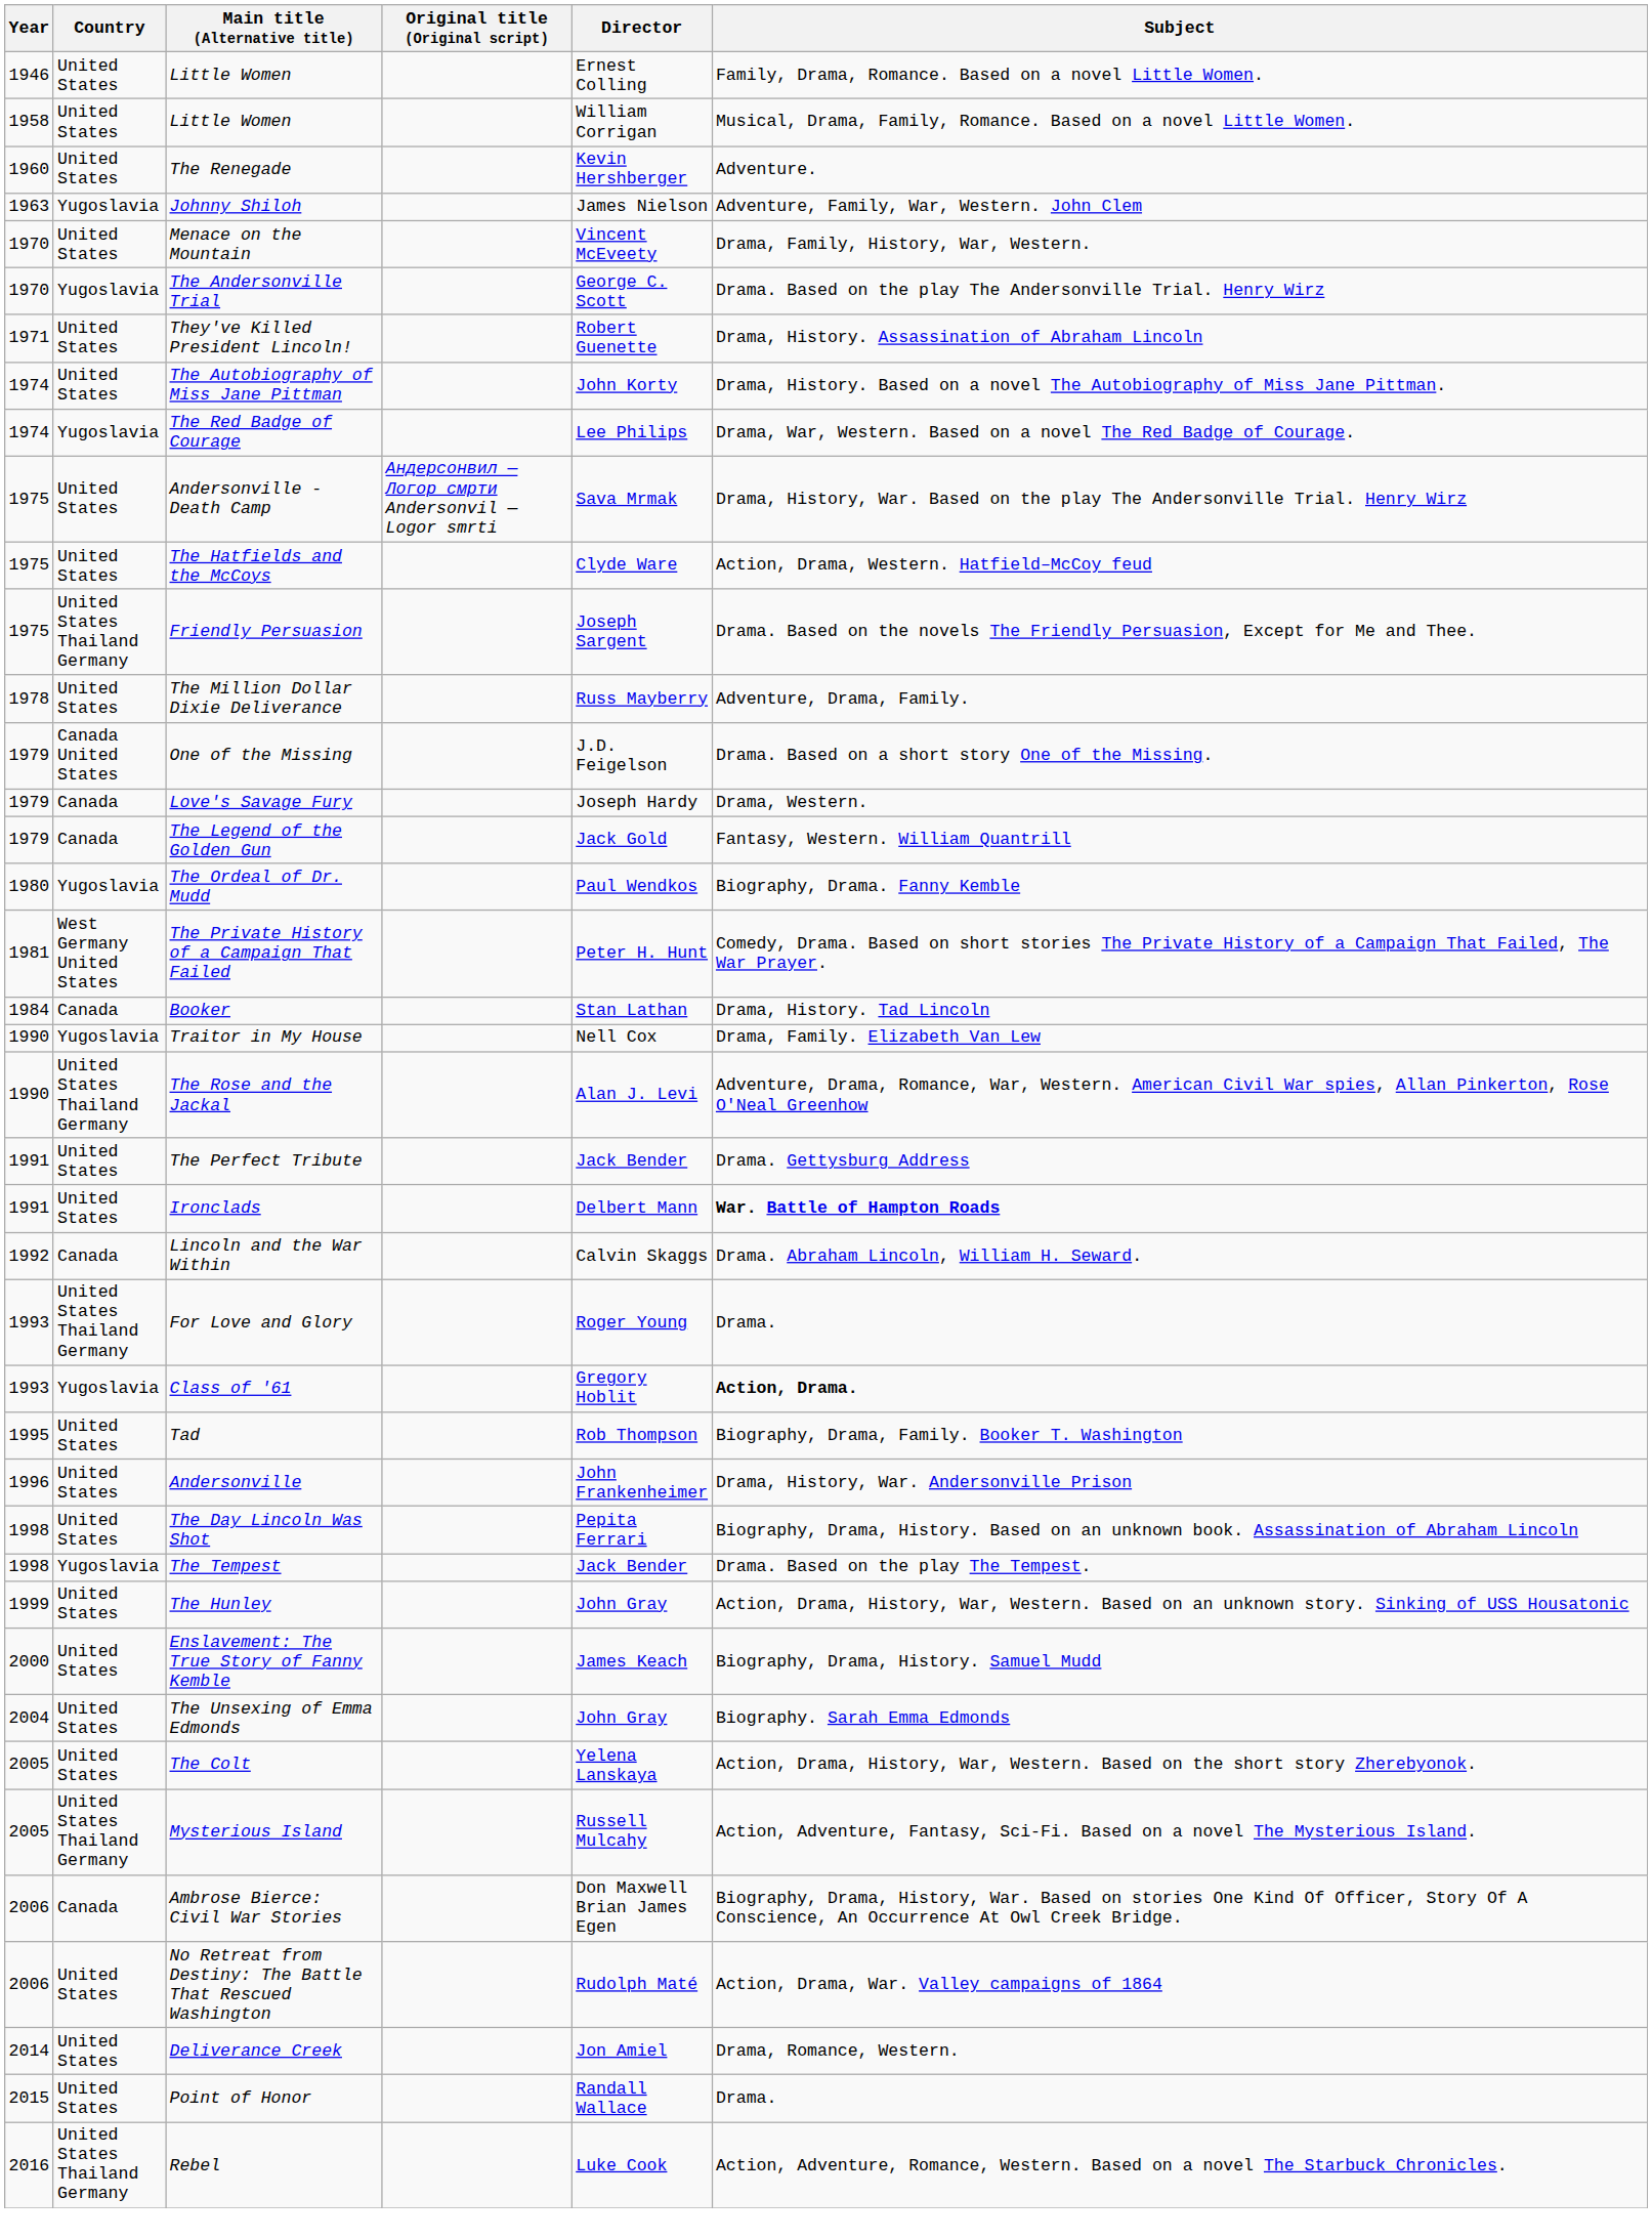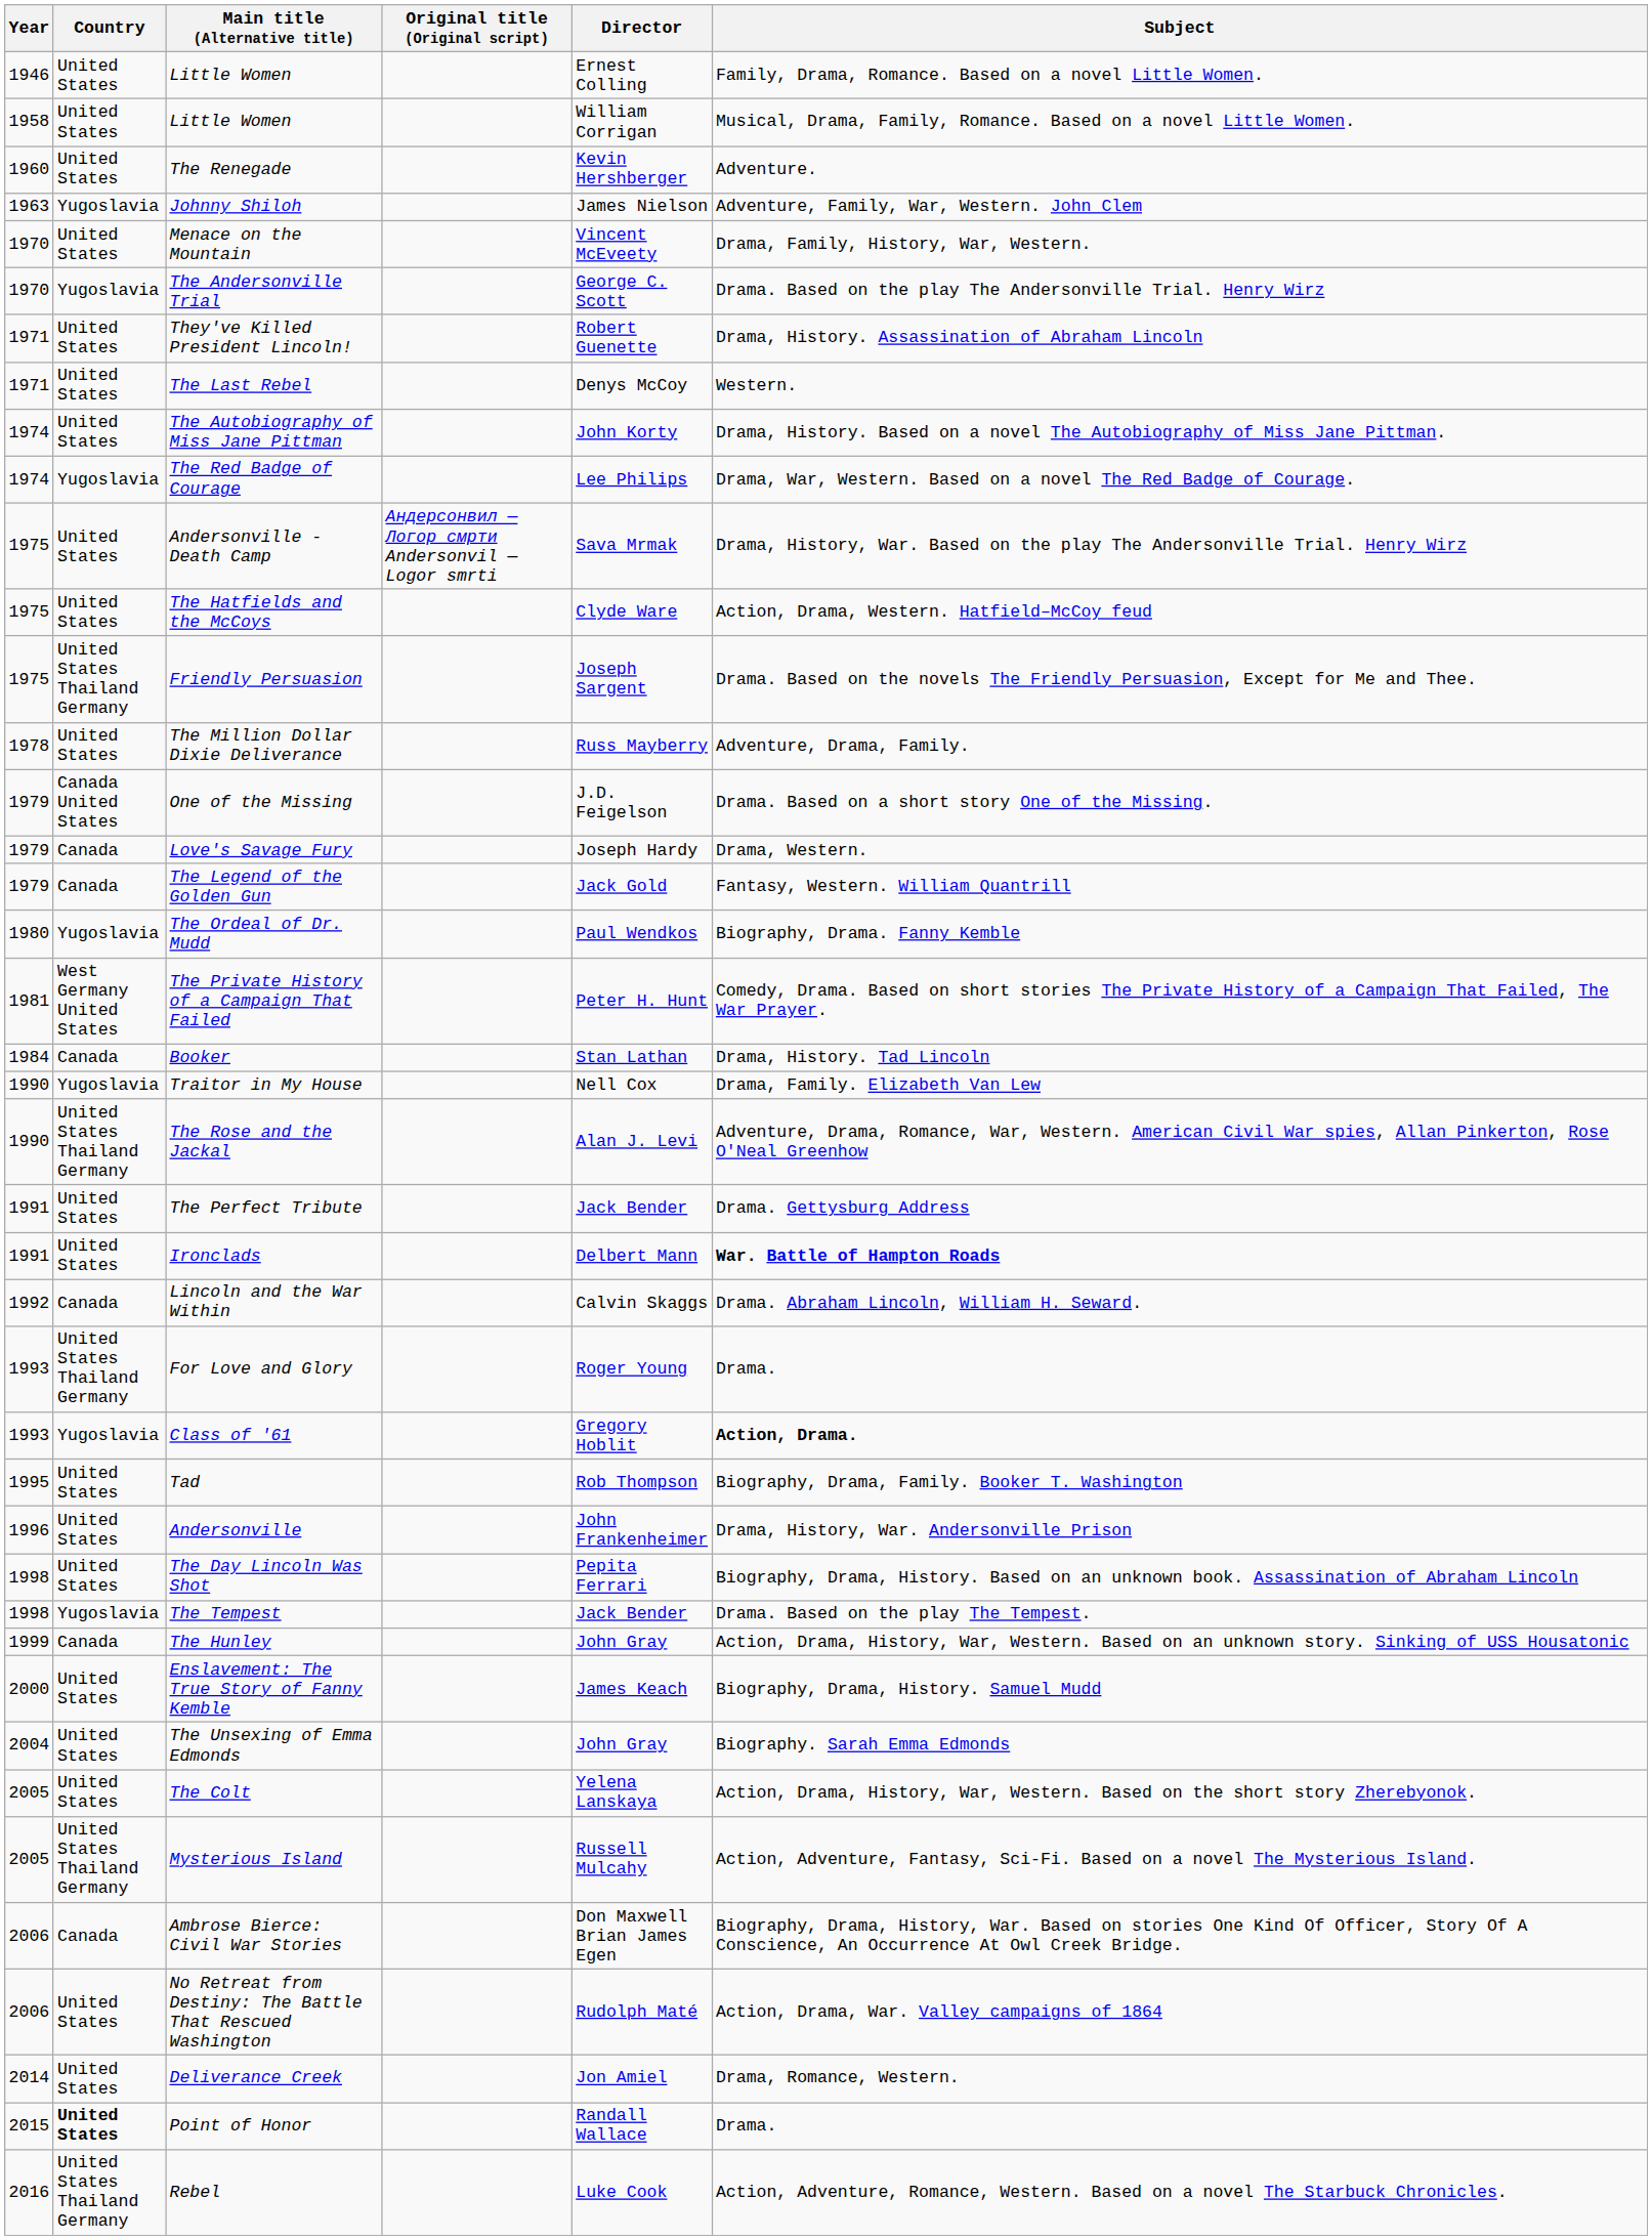 <table class="wikitable sortable" style="width:100%;">
 <tr>
 <th>Year</th>
 <th width= 80>Country</th>
 <th class="unsortable" style="width:160px;">Main title<br><small>(Alternative title)</small></th>
 <th class="unsortable" style="width:140px;">Original title<br><small>(Original script)</small></th>
 <th width=100>Director</th>
 <th class="unsortable">Subject</th>
 </tr>
 <tr>
 <td>1946</td>
 <td>United States</td>
 <td><em>Little Women</em></td>
 <td></td>
 <td>Ernest Colling</td>
 <td>Family, Drama, Romance. Based on a novel <a href='#'>Little Women</a>.</td>
 </tr>
 <tr>
 <td>1958</td>
 <td>United States</td>
 <td><em>Little Women</em></td>
 <td></td>
 <td>William Corrigan</td>
 <td>Musical, Drama, Family, Romance. Based on a novel <a href='#'>Little Women</a>.</td>
 </tr>
 <tr>
 <td>1960</td>
 <td>United States</td>
 <td><em>The Renegade</em></td>
 <td></td>
 <td><a href='#'>Kevin Hershberger</a></td>
 <td>Adventure.</td>
 </tr>
 <tr>
 <td>1963</td>
 <td>Yugoslavia</td>
 <td><em><a href='#'>Johnny Shiloh</a></em></td>
 <td></td>
 <td>James Nielson</td>
 <td>Adventure, Family, War, Western. <a href='#'>John Clem</a></td>
 </tr>
 <tr>
 <td>1970</td>
 <td>United States</td>
 <td><em>Menace on the Mountain</em></td>
 <td></td>
 <td><a href='#'>Vincent McEveety</a></td>
 <td>Drama, Family, History, War, Western.</td>
 </tr>
 <tr>
 <td>1970</td>
 <td>Yugoslavia</td>
 <td><em><a href='#'>The Andersonville Trial</a></em></td>
 <td></td>
 <td><a href='#'>George C. Scott</a></td>
 <td>Drama. Based on the play The Andersonville Trial. <a href='#'>Henry Wirz</a></td>
 </tr>
 <tr>
 <td>1971</td>
 <td>United States</td>
 <td><em>They've Killed President Lincoln!</em></td>
 <td></td>
 <td><a href='#'>Robert Guenette</a></td>
 <td>Drama, History. <a href='#'>Assassination of Abraham Lincoln</a></td>
+</tr>
+<tr>
+<td>1971</td>
+<td>United States</td>
+<td><em><a href='#'>The Last Rebel</a></em></td>
+<td></td>
+<td>Denys McCoy</td>
+<td>Western.</td>
 </tr>
 <tr>
 <td>1974</td>
 <td>United States</td>
 <td><em><a href='#'>The Autobiography of Miss Jane Pittman</a></em></td>
 <td></td>
 <td><a href='#'>John Korty</a></td>
 <td>Drama, History. Based on a novel <a href='#'>The Autobiography of Miss Jane Pittman</a>.</td>
 </tr>
 <tr>
 <td>1974</td>
 <td>Yugoslavia</td>
 <td><em><a href='#'>The Red Badge of Courage</a></em></td>
 <td></td>
 <td><a href='#'>Lee Philips</a></td>
 <td>Drama, War, Western. Based on a novel <a href='#'>The Red Badge of Courage</a>.</td>
 </tr>
 <tr>
 <td>1975</td>
 <td>United States</td>
 <td><em>Andersonville - Death Camp</em></td>
 <td><em><a href='#'>Андерсонвил — Логор смрти</a></em><br><em>Andersonvil — Logor smrti</em></td>
 <td><a href='#'>Sava Mrmak</a></td>
 <td>Drama, History, War. Based on the play The Andersonville Trial. <a href='#'>Henry Wirz</a></td>
 </tr>
 <tr>
 <td>1975</td>
 <td>United States</td>
 <td><em><a href='#'>The Hatfields and the McCoys</a></em></td>
 <td></td>
 <td><a href='#'>Clyde Ware</a></td>
 <td>Action, Drama, Western. <a href='#'>Hatfield–McCoy feud</a></td>
 </tr>
 <tr>
 <td>1975</td>
 <td>United States<br>Thailand<br>Germany</td>
 <td><em><a href='#'>Friendly Persuasion</a></em></td>
 <td></td>
 <td><a href='#'>Joseph Sargent</a></td>
 <td>Drama. Based on the novels <a href='#'>The Friendly Persuasion</a>, Except for Me and Thee.</td>
 </tr>
 <tr>
 <td>1978</td>
 <td>United States</td>
 <td><em>The Million Dollar Dixie Deliverance</em></td>
 <td></td>
 <td><a href='#'>Russ Mayberry</a></td>
 <td>Adventure, Drama, Family.</td>
 </tr>
 <tr>
 <td>1979</td>
 <td>Canada<br>United States</td>
 <td><em>One of the Missing</em></td>
 <td></td>
 <td>J.D. Feigelson</td>
 <td>Drama. Based on a short story <a href='#'>One of the Missing</a>.</td>
 </tr>
 <tr>
 <td>1979</td>
 <td>Canada</td>
 <td><em><a href='#'>Love's Savage Fury</a></em></td>
 <td></td>
 <td>Joseph Hardy</td>
 <td>Drama, Western.</td>
 </tr>
 <tr>
 <td>1979</td>
 <td>Canada</td>
 <td><em><a href='#'>The Legend of the Golden Gun</a></em></td>
 <td></td>
 <td><a href='#'>Jack Gold</a></td>
 <td>Fantasy, Western. <a href='#'>William Quantrill</a></td>
 </tr>
 <tr>
 <td>1980</td>
 <td>Yugoslavia</td>
 <td><em><a href='#'>The Ordeal of Dr. Mudd</a></em></td>
 <td></td>
 <td><a href='#'>Paul Wendkos</a></td>
 <td>Biography, Drama. <a href='#'>Fanny Kemble</a></td>
 </tr>
 <tr>
 <td>1981</td>
 <td>West Germany<br>United States</td>
 <td><em><a href='#'>The Private History of a Campaign That Failed</a></em></td>
 <td></td>
 <td><a href='#'>Peter H. Hunt</a></td>
 <td>Comedy, Drama. Based on short stories <a href='#'>The Private History of a Campaign That Failed</a>, <a href='#'>The War Prayer</a>.</td>
 </tr>
 <tr>
 <td>1984</td>
 <td>Canada</td>
 <td><em><a href='#'>Booker</a></em></td>
 <td></td>
 <td><a href='#'>Stan Lathan</a></td>
 <td>Drama, History. <a href='#'>Tad Lincoln</a></td>
 </tr>
 <tr>
 <td>1990</td>
 <td>Yugoslavia</td>
 <td><em>Traitor in My House</em></td>
 <td></td>
 <td>Nell Cox</td>
 <td>Drama, Family. <a href='#'>Elizabeth Van Lew</a></td>
 </tr>
 <tr>
 <td>1990</td>
 <td>United States<br>Thailand<br>Germany</td>
 <td><em><a href='#'>The Rose and the Jackal</a></em></td>
 <td></td>
 <td><a href='#'>Alan J. Levi</a></td>
 <td>Adventure, Drama, Romance, War, Western. <a href='#'>American Civil War spies</a>, <a href='#'>Allan Pinkerton</a>, <a href='#'>Rose O'Neal Greenhow</a></td>
 </tr>
 <tr>
 <td>1991</td>
 <td>United States</td>
 <td><em>The Perfect Tribute</em></td>
 <td></td>
 <td><a href='#'>Jack Bender</a></td>
 <td>Drama. <a href='#'>Gettysburg Address</a></td>
 </tr>
 <tr>
 <td>1991</td>
 <td>United States</td>
 <td><em><a href='#'>Ironclads</a></em></td>
 <td></td>
 <td><a href='#'>Delbert Mann</a></td>
 <td><strong>War. <a href='#'>Battle of Hampton Roads</a></strong></td>
 </tr>
 <tr>
 <td>1992</td>
 <td>Canada</td>
 <td><em>Lincoln and the War Within</em></td>
 <td></td>
 <td>Calvin Skaggs</td>
 <td>Drama. <a href='#'>Abraham Lincoln</a>, <a href='#'>William H. Seward</a>.</td>
 </tr>
 <tr>
 <td>1993</td>
 <td>United States<br>Thailand<br>Germany</td>
 <td><em>For Love and Glory</em></td>
 <td></td>
 <td><a href='#'>Roger Young</a></td>
 <td>Drama.</td>
 </tr>
 <tr>
 <td>1993</td>
 <td>Yugoslavia</td>
 <td><em><a href='#'>Class of '61</a></em></td>
 <td></td>
 <td><a href='#'>Gregory Hoblit</a></td>
 <td><strong>Action, Drama.</strong></td>
 </tr>
 <tr>
 <td>1995</td>
 <td>United States</td>
 <td><em>Tad</em></td>
 <td></td>
 <td><a href='#'>Rob Thompson</a></td>
 <td>Biography, Drama, Family. <a href='#'>Booker T. Washington</a></td>
 </tr>
 <tr>
 <td>1996</td>
 <td>United States</td>
 <td><em><a href='#'>Andersonville</a></em></td>
 <td></td>
 <td><a href='#'>John Frankenheimer</a></td>
 <td>Drama, History, War. <a href='#'>Andersonville Prison</a></td>
 </tr>
 <tr>
 <td>1998</td>
 <td>United States</td>
 <td><em><a href='#'>The Day Lincoln Was Shot</a></em></td>
 <td></td>
 <td><a href='#'>Pepita Ferrari</a></td>
 <td>Biography, Drama, History. Based on an unknown book. <a href='#'>Assassination of Abraham Lincoln</a></td>
 </tr>
 <tr>
 <td>1998</td>
 <td>Yugoslavia</td>
 <td><em><a href='#'>The Tempest</a></em></td>
 <td></td>
 <td><a href='#'>Jack Bender</a></td>
 <td>Drama. Based on the play <a href='#'>The Tempest</a>.</td>
 </tr>
 <tr>
 <td>1999</td>
-<td>United States</td>
+<td>Canada</td>
 <td><em><a href='#'>The Hunley</a></em></td>
 <td></td>
 <td><a href='#'>John Gray</a></td>
 <td>Action, Drama, History, War, Western. Based on an unknown story. <a href='#'>Sinking of USS Housatonic</a></td>
 </tr>
 <tr>
 <td>2000</td>
 <td>United States</td>
 <td><em><a href='#'>Enslavement: The True Story of Fanny Kemble</a></em></td>
 <td></td>
 <td><a href='#'>James Keach</a></td>
 <td>Biography, Drama, History. <a href='#'>Samuel Mudd</a></td>
 </tr>
 <tr>
 <td>2004</td>
 <td>United States</td>
 <td><em>The Unsexing of Emma Edmonds</em></td>
 <td></td>
 <td><a href='#'>John Gray</a></td>
 <td>Biography. <a href='#'>Sarah Emma Edmonds</a></td>
 </tr>
 <tr>
 <td>2005</td>
 <td>United States</td>
 <td><em><a href='#'>The Colt</a></em></td>
 <td></td>
 <td><a href='#'>Yelena Lanskaya</a></td>
 <td>Action, Drama, History, War, Western. Based on the short story <a href='#'>Zherebyonok</a>.</td>
 </tr>
 <tr>
 <td>2005</td>
 <td>United States<br>Thailand<br>Germany</td>
 <td><em><a href='#'>Mysterious Island</a></em></td>
 <td></td>
 <td><a href='#'>Russell Mulcahy</a></td>
 <td>Action, Adventure, Fantasy, Sci-Fi. Based on a novel <a href='#'>The Mysterious Island</a>.</td>
 </tr>
 <tr>
 <td>2006</td>
 <td>Canada</td>
 <td><em>Ambrose Bierce: Civil War Stories</em></td>
 <td></td>
 <td>Don Maxwell<br>Brian James Egen</td>
 <td>Biography, Drama, History, War. Based on stories One Kind Of Officer, Story Of A Conscience, An Occurrence At Owl Creek Bridge.</td>
 </tr>
 <tr>
 <td>2006</td>
 <td>United States</td>
 <td><em>No Retreat from Destiny: The Battle That Rescued Washington</em></td>
 <td></td>
 <td><a href='#'>Rudolph Maté</a></td>
 <td>Action, Drama, War. <a href='#'>Valley campaigns of 1864</a></td>
 </tr>
 <tr>
 <td>2014</td>
 <td>United States</td>
 <td><em><a href='#'>Deliverance Creek</a></em></td>
 <td></td>
 <td><a href='#'>Jon Amiel</a></td>
 <td>Drama, Romance, Western.</td>
 </tr>
 <tr>
 <td>2015</td>
-<td>United States</td>
+<td><strong>United States</strong></td>
 <td><em>Point of Honor</em></td>
 <td></td>
 <td><a href='#'>Randall Wallace</a></td>
 <td>Drama.</td>
 </tr>
 <tr>
 <td>2016</td>
 <td>United States<br>Thailand<br>Germany</td>
 <td><em>Rebel</em></td>
 <td></td>
 <td><a href='#'>Luke Cook</a></td>
 <td>Action, Adventure, Romance, Western. Based on a novel <a href='#'>The Starbuck Chronicles</a>.</td>
 </tr>
 </table>
